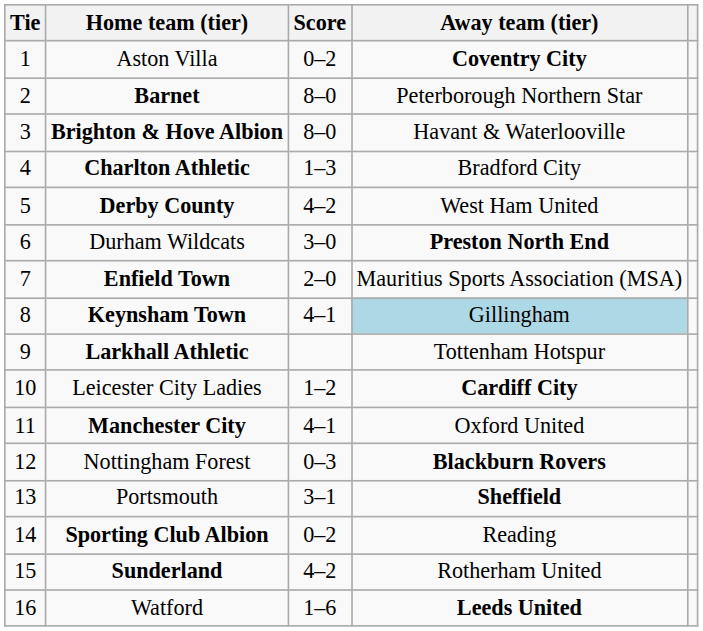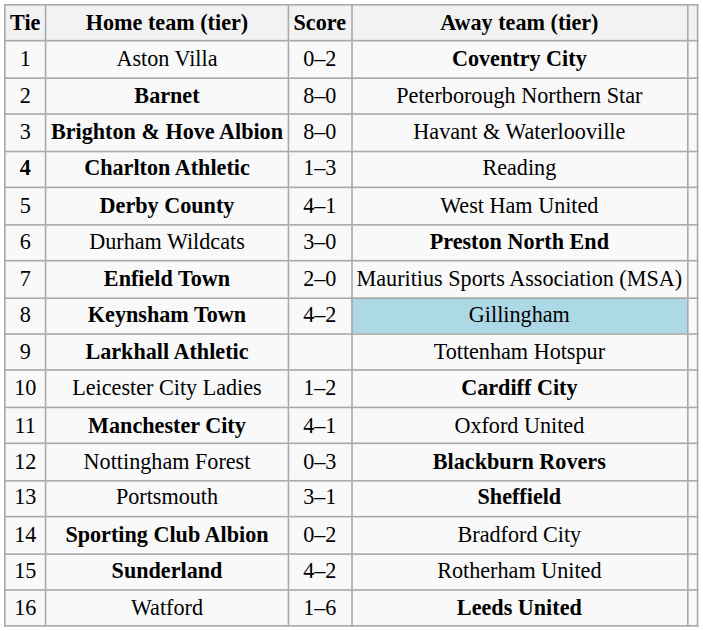 <table class="wikitable" style="text-align:center; font-size:85%">
 <tr>
 <th>Tie</th>
 <th>Home team (tier)</th>
 <th>Score</th>
 <th>Away team (tier)</th>
 <th></th>
 </tr>
 <tr>
 <td align="center">1</td>
 <td>Aston Villa</td>
 <td align="center">0–2</td>
 <td><strong>Coventry City</strong></td>
 <td></td>
 </tr>
 <tr>
 <td align="center">2</td>
 <td><strong>Barnet</strong></td>
 <td align="center">8–0</td>
 <td>Peterborough Northern Star</td>
 <td></td>
 </tr>
 <tr>
 <td align="center">3</td>
 <td><strong>Brighton & Hove Albion</strong></td>
 <td align="center">8–0</td>
 <td>Havant & Waterlooville</td>
 <td></td>
 </tr>
 <tr>
-<td align="center">4</td>
+<td align="center"><strong>4</strong></td>
 <td><strong>Charlton Athletic</strong></td>
 <td>1–3</td>
-<td>Bradford City</td>
+<td>Reading</td>
 <td></td>
 </tr>
 <tr>
 <td align="center">5</td>
 <td><strong>Derby County</strong></td>
-<td>4–2 </td>
+<td>4–1</td>
 <td>West Ham United</td>
 <td></td>
 </tr>
 <tr>
 <td align="center">6</td>
 <td>Durham Wildcats</td>
 <td align="center">3–0</td>
 <td><strong>Preston North End</strong></td>
 <td></td>
 </tr>
 <tr>
 <td align="center">7</td>
 <td><strong>Enfield Town</strong></td>
 <td align="center">2–0</td>
 <td>Mauritius Sports Association (MSA)</td>
 <td></td>
 </tr>
 <tr>
 <td align="center">8</td>
 <td><strong>Keynsham Town</strong></td>
-<td>4–1</td>
+<td>4–2 </td>
 <td style="background: lightblue;">Gillingham</td>
 <td></td>
 </tr>
 <tr>
 <td align="center">9</td>
 <td><strong>Larkhall Athletic</strong></td>
 <td></td>
 <td>Tottenham Hotspur</td>
 <td></td>
 </tr>
 <tr>
 <td align="center">10</td>
 <td>Leicester City Ladies</td>
 <td>1–2</td>
 <td><strong>Cardiff City</strong></td>
 <td></td>
 </tr>
 <tr>
 <td align="center">11</td>
 <td><strong>Manchester City</strong></td>
 <td>4–1</td>
 <td>Oxford United</td>
 <td></td>
 </tr>
 <tr>
 <td align="center">12</td>
 <td>Nottingham Forest</td>
 <td align="center">0–3</td>
 <td><strong>Blackburn Rovers</strong></td>
 <td></td>
 </tr>
 <tr>
 <td align="center">13</td>
 <td>Portsmouth</td>
 <td>3–1</td>
 <td><strong>Sheffield</strong></td>
 <td></td>
 </tr>
 <tr>
 <td align="center">14</td>
 <td><strong>Sporting Club Albion</strong></td>
 <td align="center">0–2</td>
-<td>Reading</td>
+<td>Bradford City</td>
 <td></td>
 </tr>
 <tr>
 <td align="center">15</td>
 <td><strong>Sunderland</strong></td>
 <td>4–2</td>
 <td>Rotherham United</td>
 <td></td>
 </tr>
 <tr>
 <td align="center">16</td>
 <td>Watford</td>
 <td>1–6</td>
 <td><strong>Leeds United</strong></td>
 <td></td>
 </tr>
 </table>
